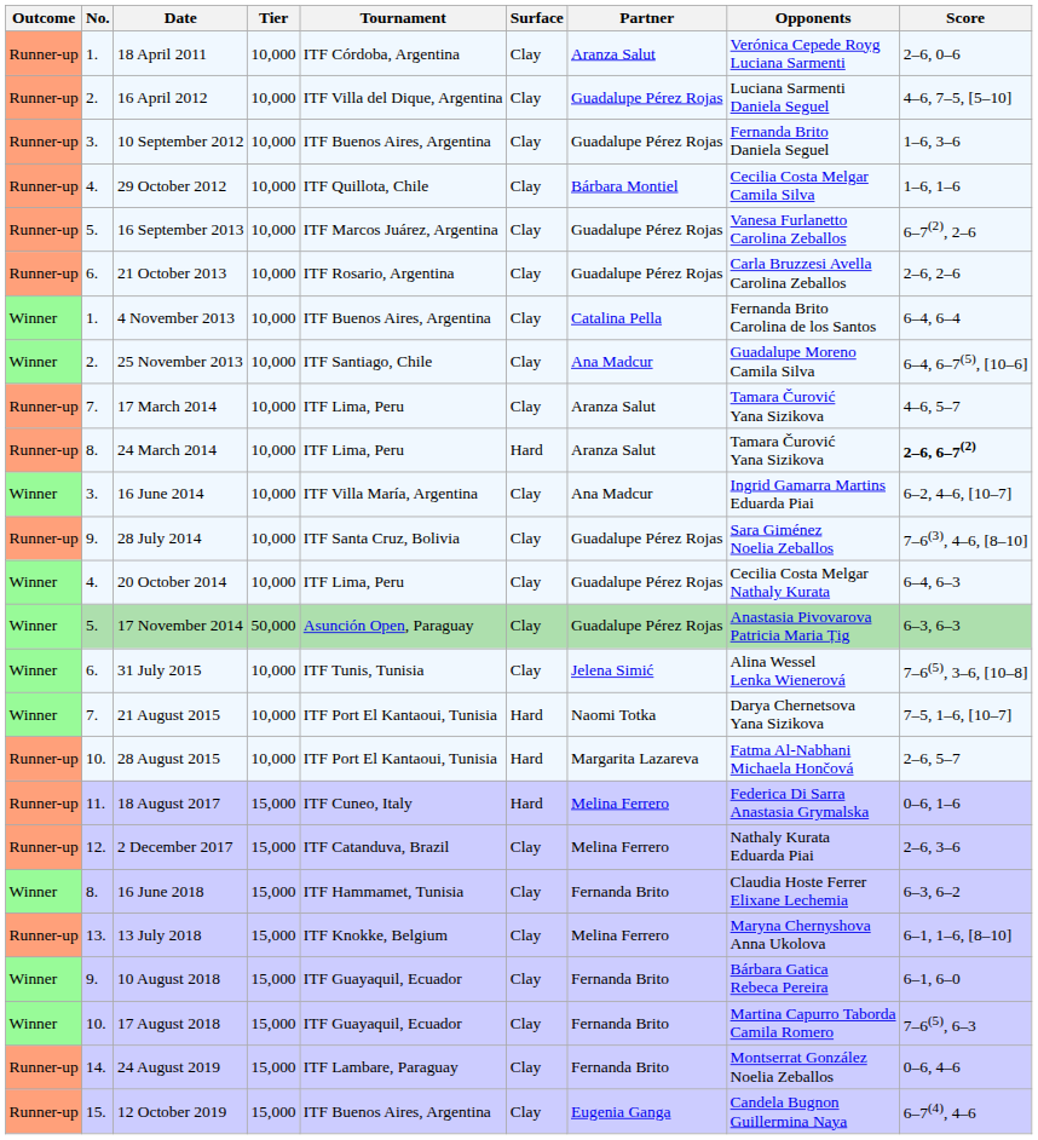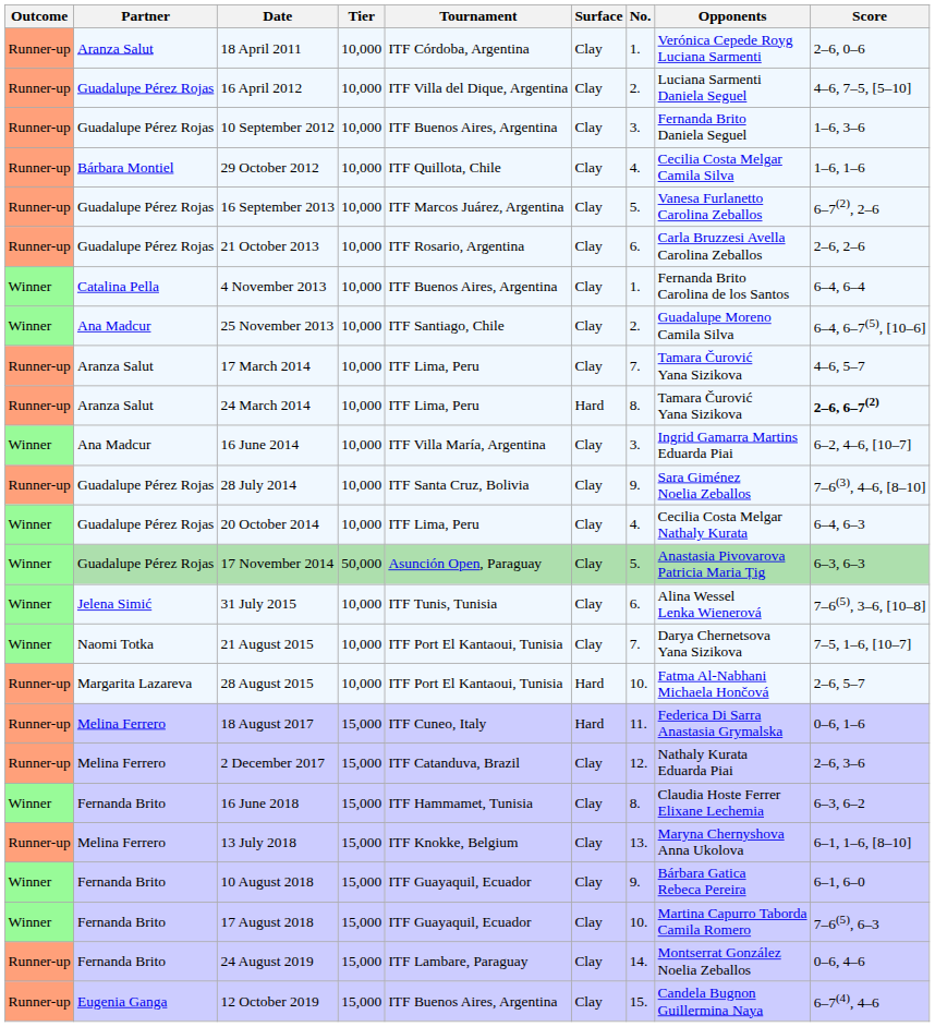 <table class="sortable wikitable">
 <tr>
 <th>Outcome</th>
-<th>No.</th>
+<th>Partner</th>
 <th>Date</th>
 <th>Tier</th>
 <th>Tournament</th>
 <th>Surface</th>
-<th>Partner</th>
+<th>No.</th>
 <th>Opponents</th>
 <th class="unsortable">Score</th>
 </tr>
 <tr style="background:#f0f8ff;">
 <td style="background:#ffa07a;">Runner-up</td>
-<td>1.</td>
+<td> <a href='#'>Aranza Salut</a></td>
 <td>18 April 2011</td>
 <td>10,000</td>
 <td>ITF Córdoba, Argentina</td>
 <td>Clay</td>
-<td> <a href='#'>Aranza Salut</a></td>
+<td>1.</td>
 <td> <a href='#'>Verónica Cepede Royg</a> <br>  <a href='#'>Luciana Sarmenti</a></td>
 <td>2–6, 0–6</td>
 </tr>
 <tr style="background:#f0f8ff;">
 <td style="background:#ffa07a;">Runner-up</td>
-<td>2.</td>
+<td> <a href='#'>Guadalupe Pérez Rojas</a></td>
 <td>16 April 2012</td>
 <td>10,000</td>
 <td>ITF Villa del Dique, Argentina</td>
 <td>Clay</td>
-<td> <a href='#'>Guadalupe Pérez Rojas</a></td>
+<td>2.</td>
 <td> Luciana Sarmenti <br>  <a href='#'>Daniela Seguel</a></td>
 <td>4–6, 7–5, [5–10]</td>
 </tr>
 <tr style="background:#f0f8ff;">
 <td style="background:#ffa07a;">Runner-up</td>
-<td>3.</td>
+<td> Guadalupe Pérez Rojas</td>
 <td>10 September 2012</td>
 <td>10,000</td>
 <td>ITF Buenos Aires, Argentina</td>
 <td>Clay</td>
-<td> Guadalupe Pérez Rojas</td>
+<td>3.</td>
 <td> <a href='#'>Fernanda Brito</a> <br>  Daniela Seguel</td>
 <td>1–6, 3–6</td>
 </tr>
 <tr style="background:#f0f8ff;">
 <td style="background:#ffa07a;">Runner-up</td>
-<td>4.</td>
+<td> <a href='#'>Bárbara Montiel</a></td>
 <td>29 October 2012</td>
 <td>10,000</td>
 <td>ITF Quillota, Chile</td>
 <td>Clay</td>
-<td> <a href='#'>Bárbara Montiel</a></td>
+<td>4.</td>
 <td> <a href='#'>Cecilia Costa Melgar</a> <br>  <a href='#'>Camila Silva</a></td>
 <td>1–6, 1–6</td>
 </tr>
 <tr style="background:#f0f8ff;">
 <td style="background:#ffa07a;">Runner-up</td>
-<td>5.</td>
+<td> Guadalupe Pérez Rojas</td>
 <td>16 September 2013</td>
 <td>10,000</td>
 <td>ITF Marcos Juárez, Argentina</td>
 <td>Clay</td>
-<td> Guadalupe Pérez Rojas</td>
+<td>5.</td>
 <td> <a href='#'>Vanesa Furlanetto</a> <br>  <a href='#'>Carolina Zeballos</a></td>
 <td>6–7<sup>(2)</sup>, 2–6</td>
 </tr>
 <tr style="background:#f0f8ff;">
 <td style="background:#ffa07a;">Runner-up</td>
-<td>6.</td>
+<td> Guadalupe Pérez Rojas</td>
 <td>21 October 2013</td>
 <td>10,000</td>
 <td>ITF Rosario, Argentina</td>
 <td>Clay</td>
-<td> Guadalupe Pérez Rojas</td>
+<td>6.</td>
 <td> <a href='#'>Carla Bruzzesi Avella</a> <br>  Carolina Zeballos</td>
 <td>2–6, 2–6</td>
 </tr>
 <tr style="background:#f0f8ff;">
 <td style="background:#98fb98;">Winner</td>
-<td>1.</td>
+<td> <a href='#'>Catalina Pella</a></td>
 <td>4 November 2013</td>
 <td>10,000</td>
 <td>ITF Buenos Aires, Argentina</td>
 <td>Clay</td>
-<td> <a href='#'>Catalina Pella</a></td>
+<td>1.</td>
 <td> Fernanda Brito <br>  Carolina de los Santos</td>
 <td>6–4, 6–4</td>
 </tr>
 <tr style="background:#f0f8ff;">
 <td style="background:#98fb98;">Winner</td>
-<td>2.</td>
+<td> <a href='#'>Ana Madcur</a></td>
 <td>25 November 2013</td>
 <td>10,000</td>
 <td>ITF Santiago, Chile</td>
 <td>Clay</td>
-<td> <a href='#'>Ana Madcur</a></td>
+<td>2.</td>
 <td> <a href='#'>Guadalupe Moreno</a> <br>  Camila Silva</td>
 <td>6–4, 6–7<sup>(5)</sup>, [10–6]</td>
 </tr>
 <tr style="background:#f0f8ff;">
 <td style="background:#ffa07a;">Runner-up</td>
-<td>7.</td>
+<td> Aranza Salut</td>
 <td>17 March 2014</td>
 <td>10,000</td>
 <td>ITF Lima, Peru</td>
 <td>Clay</td>
-<td> Aranza Salut</td>
+<td>7.</td>
 <td> <a href='#'>Tamara Čurović</a> <br>  Yana Sizikova</td>
 <td>4–6, 5–7</td>
 </tr>
 <tr style="background:#f0f8ff;">
 <td style="background:#ffa07a;">Runner-up</td>
-<td>8.</td>
+<td> Aranza Salut</td>
 <td>24 March 2014</td>
 <td>10,000</td>
 <td>ITF Lima, Peru</td>
 <td>Hard</td>
-<td> Aranza Salut</td>
+<td>8.</td>
 <td> Tamara Čurović <br>  Yana Sizikova</td>
 <td><strong>2–6, 6–7<sup>(2)</sup></strong></td>
 </tr>
 <tr style="background:#f0f8ff;">
 <td style="background:#98fb98;">Winner</td>
-<td>3.</td>
+<td> Ana Madcur</td>
 <td>16 June 2014</td>
 <td>10,000</td>
 <td>ITF Villa María, Argentina</td>
 <td>Clay</td>
-<td> Ana Madcur</td>
+<td>3.</td>
 <td> <a href='#'>Ingrid Gamarra Martins</a> <br>  Eduarda Piai</td>
 <td>6–2, 4–6, [10–7]</td>
 </tr>
 <tr style="background:#f0f8ff;">
 <td style="background:#ffa07a;">Runner-up</td>
-<td>9.</td>
+<td> Guadalupe Pérez Rojas</td>
 <td>28 July 2014</td>
 <td>10,000</td>
 <td>ITF Santa Cruz, Bolivia</td>
 <td>Clay</td>
-<td> Guadalupe Pérez Rojas</td>
+<td>9.</td>
 <td> <a href='#'>Sara Giménez</a> <br>  <a href='#'>Noelia Zeballos</a></td>
 <td>7–6<sup>(3)</sup>, 4–6, [8–10]</td>
 </tr>
 <tr style="background:#f0f8ff;">
 <td style="background:#98fb98;">Winner</td>
-<td>4.</td>
+<td> Guadalupe Pérez Rojas</td>
 <td>20 October 2014</td>
 <td>10,000</td>
 <td>ITF Lima, Peru</td>
 <td>Clay</td>
-<td> Guadalupe Pérez Rojas</td>
+<td>4.</td>
 <td> Cecilia Costa Melgar <br>  <a href='#'>Nathaly Kurata</a></td>
 <td>6–4, 6–3</td>
 </tr>
 <tr style="background:#addfad;">
 <td style="background:#98fb98;">Winner</td>
-<td>5.</td>
+<td> Guadalupe Pérez Rojas</td>
 <td>17 November 2014</td>
 <td>50,000</td>
 <td><a href='#'>Asunción Open</a>, Paraguay</td>
 <td>Clay</td>
-<td> Guadalupe Pérez Rojas</td>
+<td>5.</td>
 <td> <a href='#'>Anastasia Pivovarova</a> <br>  <a href='#'>Patricia Maria Țig</a></td>
 <td>6–3, 6–3</td>
 </tr>
 <tr style="background:#f0f8ff;">
 <td style="background:#98fb98;">Winner</td>
-<td>6.</td>
+<td> <a href='#'>Jelena Simić</a></td>
 <td>31 July 2015</td>
 <td>10,000</td>
 <td>ITF Tunis, Tunisia</td>
 <td>Clay</td>
-<td> <a href='#'>Jelena Simić</a></td>
+<td>6.</td>
 <td> Alina Wessel <br>  <a href='#'>Lenka Wienerová</a></td>
 <td>7–6<sup>(5)</sup>, 3–6, [10–8]</td>
 </tr>
 <tr style="background:#f0f8ff;">
 <td style="background:#98fb98;">Winner</td>
-<td>7.</td>
+<td> Naomi Totka</td>
 <td>21 August 2015</td>
 <td>10,000</td>
 <td>ITF Port El Kantaoui, Tunisia</td>
-<td>Hard</td>
-<td> Naomi Totka</td>
+<td>Clay</td>
+<td>7.</td>
 <td> Darya Chernetsova <br>  Yana Sizikova</td>
 <td>7–5, 1–6, [10–7]</td>
 </tr>
 <tr style="background:#f0f8ff;">
 <td style="background:#ffa07a;">Runner-up</td>
-<td>10.</td>
+<td> Margarita Lazareva</td>
 <td>28 August 2015</td>
 <td>10,000</td>
 <td>ITF Port El Kantaoui, Tunisia</td>
 <td>Hard</td>
-<td> Margarita Lazareva</td>
+<td>10.</td>
 <td> <a href='#'>Fatma Al-Nabhani</a> <br>  <a href='#'>Michaela Hončová</a></td>
 <td>2–6, 5–7</td>
 </tr>
 <tr style="background:#ccccff;">
 <td style="background:#ffa07a;">Runner-up</td>
-<td>11.</td>
+<td> <a href='#'>Melina Ferrero</a></td>
 <td>18 August 2017</td>
 <td>15,000</td>
 <td>ITF Cuneo, Italy</td>
 <td>Hard</td>
-<td> <a href='#'>Melina Ferrero</a></td>
+<td>11.</td>
 <td> <a href='#'>Federica Di Sarra</a> <br>  <a href='#'>Anastasia Grymalska</a></td>
 <td>0–6, 1–6</td>
 </tr>
 <tr style="background:#ccccff;">
 <td style="background:#ffa07a;">Runner-up</td>
-<td>12.</td>
+<td> Melina Ferrero</td>
 <td>2 December 2017</td>
 <td>15,000</td>
 <td>ITF Catanduva, Brazil</td>
 <td>Clay</td>
-<td> Melina Ferrero</td>
+<td>12.</td>
 <td> Nathaly Kurata <br>  Eduarda Piai</td>
 <td>2–6, 3–6</td>
 </tr>
 <tr style="background:#ccccff;">
 <td style="background:#98fb98;">Winner</td>
-<td>8.</td>
+<td> Fernanda Brito</td>
 <td>16 June 2018</td>
 <td>15,000</td>
 <td>ITF Hammamet, Tunisia</td>
 <td>Clay</td>
-<td> Fernanda Brito</td>
+<td>8.</td>
 <td> Claudia Hoste Ferrer <br>  <a href='#'>Elixane Lechemia</a></td>
 <td>6–3, 6–2</td>
 </tr>
 <tr style="background:#ccccff;">
 <td style="background:#ffa07a;">Runner-up</td>
-<td>13.</td>
+<td> Melina Ferrero</td>
 <td>13 July 2018</td>
 <td>15,000</td>
 <td>ITF Knokke, Belgium</td>
 <td>Clay</td>
-<td> Melina Ferrero</td>
+<td>13.</td>
 <td> <a href='#'>Maryna Chernyshova</a> <br>  Anna Ukolova</td>
 <td>6–1, 1–6, [8–10]</td>
 </tr>
 <tr style="background:#ccccff;">
 <td style="background:#98fb98;">Winner</td>
-<td>9.</td>
+<td> Fernanda Brito</td>
 <td>10 August 2018</td>
 <td>15,000</td>
 <td>ITF Guayaquil, Ecuador</td>
 <td>Clay</td>
-<td> Fernanda Brito</td>
+<td>9.</td>
 <td> <a href='#'>Bárbara Gatica</a> <br>  <a href='#'>Rebeca Pereira</a></td>
 <td>6–1, 6–0</td>
 </tr>
 <tr style="background:#ccccff;">
 <td style="background:#98fb98;">Winner</td>
-<td>10.</td>
+<td> Fernanda Brito</td>
 <td>17 August 2018</td>
 <td>15,000</td>
 <td>ITF Guayaquil, Ecuador</td>
 <td>Clay</td>
-<td> Fernanda Brito</td>
+<td>10.</td>
 <td> <a href='#'>Martina Capurro Taborda</a> <br>  <a href='#'>Camila Romero</a></td>
 <td>7–6<sup>(5)</sup>, 6–3</td>
 </tr>
 <tr style="background:#ccccff;">
 <td style="background:#ffa07a;">Runner-up</td>
-<td>14.</td>
+<td> Fernanda Brito</td>
 <td>24 August 2019</td>
 <td>15,000</td>
 <td>ITF Lambare, Paraguay</td>
 <td>Clay</td>
-<td> Fernanda Brito</td>
+<td>14.</td>
 <td> <a href='#'>Montserrat González</a> <br>  Noelia Zeballos</td>
 <td>0–6, 4–6</td>
 </tr>
 <tr style="background:#ccccff;">
 <td style="background:#ffa07a;">Runner-up</td>
-<td>15.</td>
+<td> <a href='#'>Eugenia Ganga</a></td>
 <td>12 October 2019</td>
 <td>15,000</td>
 <td>ITF Buenos Aires, Argentina</td>
 <td>Clay</td>
-<td> <a href='#'>Eugenia Ganga</a></td>
+<td>15.</td>
 <td> <a href='#'>Candela Bugnon</a> <br>  <a href='#'>Guillermina Naya</a></td>
 <td>6–7<sup>(4)</sup>, 4–6</td>
 </tr>
 </table>
